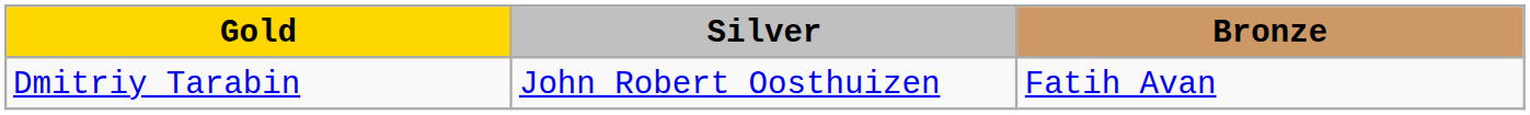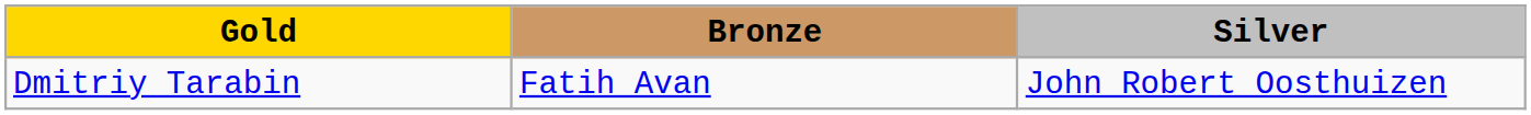 <table class="wikitable" style="text-align:left">
 <tr align="center">
 <td width=200 bgcolor=gold><strong>Gold</strong></td>
+<td width=200 bgcolor=CC9966><strong>Bronze</strong></td>
 <td width=200 bgcolor=silver><strong>Silver</strong></td>
-<td width=200 bgcolor=CC9966><strong>Bronze</strong></td>
 </tr>
 <tr>
 <td><a href='#'>Dmitriy Tarabin</a><br><em></em></td>
+<td><a href='#'>Fatih Avan</a><br><em></em></td>
 <td><a href='#'>John Robert Oosthuizen</a><br><em></em></td>
-<td><a href='#'>Fatih Avan</a><br><em></em></td>
 </tr>
 </table>
